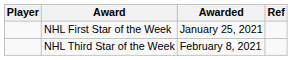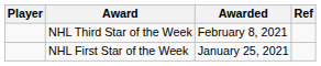 <table class="wikitable" style="width:auto;">
 <tr>
 <th>Player</th>
 <th>Award</th>
 <th>Awarded</th>
 <th>Ref</th>
 </tr>
 <tr>
 <td></td>
+<td>NHL Third Star of the Week</td>
+<td>February 8, 2021</td>
+<td></td>
+</tr>
+<tr>
+<td></td>
 <td>NHL First Star of the Week</td>
 <td>January 25, 2021</td>
 <td></td>
 </tr>
-<tr>
-<td></td>
-<td>NHL Third Star of the Week</td>
-<td>February 8, 2021</td>
-<td></td>
-</tr>
 </table>
